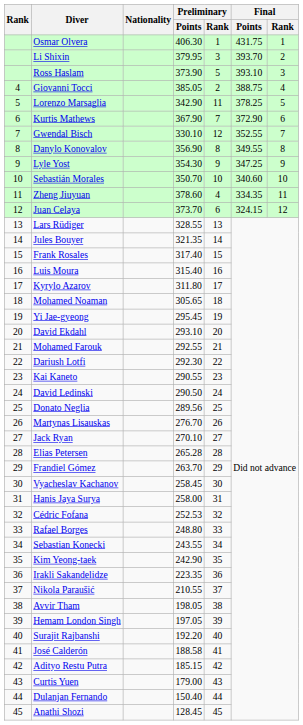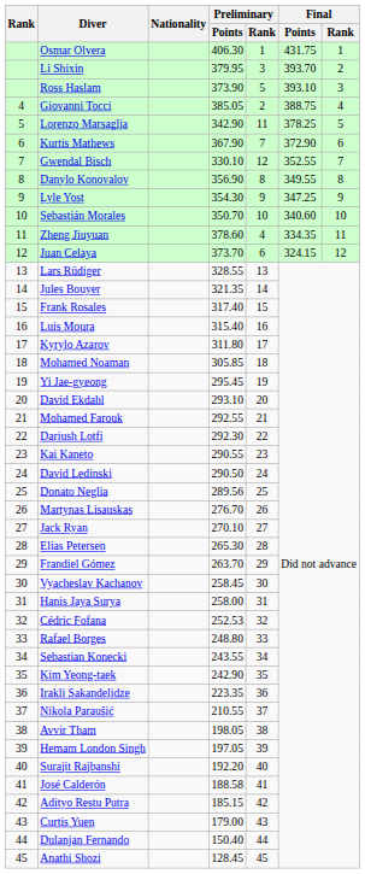 <table class="wikitable sortable" style="text-align:center">
 <tr>
 <th rowspan=2>Rank</th>
 <th rowspan=2>Diver</th>
 <th rowspan=2>Nationality</th>
 <th colspan=2>Preliminary</th>
 <th colspan=2>Final</th>
 </tr>
 <tr>
 <th>Points</th>
 <th>Rank</th>
 <th>Points</th>
 <th>Rank</th>
 </tr>
 <tr bgcolor=ccffcc>
 <td></td>
 <td align=left><a href='#'>Osmar Olvera</a></td>
 <td align=left></td>
 <td>406.30</td>
 <td>1</td>
 <td>431.75</td>
 <td>1</td>
 </tr>
 <tr bgcolor=ccffcc>
 <td></td>
 <td align=left><a href='#'>Li Shixin</a></td>
 <td align=left></td>
 <td>379.95</td>
 <td>3</td>
 <td>393.70</td>
 <td>2</td>
 </tr>
 <tr bgcolor=ccffcc>
 <td></td>
 <td align=left><a href='#'>Ross Haslam</a></td>
 <td align=left></td>
 <td>373.90</td>
 <td>5</td>
 <td>393.10</td>
 <td>3</td>
 </tr>
 <tr bgcolor=ccffcc>
 <td>4</td>
 <td align=left><a href='#'>Giovanni Tocci</a></td>
 <td align=left></td>
 <td>385.05</td>
 <td>2</td>
 <td>388.75</td>
 <td>4</td>
 </tr>
 <tr bgcolor=ccffcc>
 <td>5</td>
 <td align=left><a href='#'>Lorenzo Marsaglia</a></td>
 <td align=left></td>
 <td>342.90</td>
 <td>11</td>
 <td>378.25</td>
 <td>5</td>
 </tr>
 <tr bgcolor=ccffcc>
 <td>6</td>
 <td align=left><a href='#'>Kurtis Mathews</a></td>
 <td align=left></td>
 <td>367.90</td>
 <td>7</td>
 <td>372.90</td>
 <td>6</td>
 </tr>
 <tr bgcolor=ccffcc>
 <td>7</td>
 <td align=left><a href='#'>Gwendal Bisch</a></td>
 <td align=left></td>
 <td>330.10</td>
 <td>12</td>
 <td>352.55</td>
 <td>7</td>
 </tr>
 <tr bgcolor=ccffcc>
 <td>8</td>
 <td align=left><a href='#'>Danylo Konovalov</a></td>
 <td align=left></td>
 <td>356.90</td>
 <td>8</td>
 <td>349.55</td>
 <td>8</td>
 </tr>
 <tr bgcolor=ccffcc>
 <td>9</td>
 <td align=left><a href='#'>Lyle Yost</a></td>
 <td align=left></td>
 <td>354.30</td>
 <td>9</td>
 <td>347.25</td>
 <td>9</td>
 </tr>
 <tr bgcolor=ccffcc>
 <td>10</td>
 <td align=left><a href='#'>Sebastián Morales</a></td>
 <td align=left></td>
 <td>350.70</td>
 <td>10</td>
 <td>340.60</td>
 <td>10</td>
 </tr>
 <tr bgcolor=ccffcc>
 <td>11</td>
 <td align=left><a href='#'>Zheng Jiuyuan</a></td>
 <td align=left></td>
 <td>378.60</td>
 <td>4</td>
 <td>334.35</td>
 <td>11</td>
 </tr>
 <tr bgcolor=ccffcc>
 <td>12</td>
 <td align=left><a href='#'>Juan Celaya</a></td>
 <td align=left></td>
 <td>373.70</td>
 <td>6</td>
 <td>324.15</td>
 <td>12</td>
 </tr>
 <tr>
 <td>13</td>
 <td align=left><a href='#'>Lars Rüdiger</a></td>
 <td align=left></td>
 <td>328.55</td>
 <td>13</td>
 <td rowspan=33 colspan=2>Did not advance</td>
 </tr>
 <tr>
 <td>14</td>
 <td align=left><a href='#'>Jules Bouyer</a></td>
 <td align=left></td>
 <td>321.35</td>
 <td>14</td>
 </tr>
 <tr>
 <td>15</td>
 <td align=left><a href='#'>Frank Rosales</a></td>
 <td align=left></td>
 <td>317.40</td>
 <td>15</td>
 </tr>
 <tr>
 <td>16</td>
 <td align=left><a href='#'>Luis Moura</a></td>
 <td align=left></td>
 <td>315.40</td>
 <td>16</td>
 </tr>
 <tr>
 <td>17</td>
 <td align=left><a href='#'>Kyrylo Azarov</a></td>
 <td align=left></td>
 <td>311.80</td>
 <td>17</td>
 </tr>
 <tr>
 <td>18</td>
 <td align=left><a href='#'>Mohamed Noaman</a></td>
 <td align=left></td>
-<td>305.65</td>
+<td>305.85</td>
 <td>18</td>
 </tr>
 <tr>
 <td>19</td>
 <td align=left><a href='#'>Yi Jae-gyeong</a></td>
 <td align=left></td>
 <td>295.45</td>
 <td>19</td>
 </tr>
 <tr>
 <td>20</td>
 <td align=left><a href='#'>David Ekdahl</a></td>
 <td align=left></td>
 <td>293.10</td>
 <td>20</td>
 </tr>
 <tr>
 <td>21</td>
 <td align=left><a href='#'>Mohamed Farouk</a></td>
 <td align=left></td>
 <td>292.55</td>
 <td>21</td>
 </tr>
 <tr>
 <td>22</td>
 <td align=left><a href='#'>Dariush Lotfi</a></td>
 <td align=left></td>
 <td>292.30</td>
 <td>22</td>
 </tr>
 <tr>
 <td>23</td>
 <td align=left><a href='#'>Kai Kaneto</a></td>
 <td align=left></td>
 <td>290.55</td>
 <td>23</td>
 </tr>
 <tr>
 <td>24</td>
 <td align=left><a href='#'>David Ledinski</a></td>
 <td align=left></td>
 <td>290.50</td>
 <td>24</td>
 </tr>
 <tr>
 <td>25</td>
 <td align=left><a href='#'>Donato Neglia</a></td>
 <td align=left></td>
 <td>289.56</td>
 <td>25</td>
 </tr>
 <tr>
 <td>26</td>
 <td align=left><a href='#'>Martynas Lisauskas</a></td>
 <td align=left></td>
 <td>276.70</td>
 <td>26</td>
 </tr>
 <tr>
 <td>27</td>
 <td align=left><a href='#'>Jack Ryan</a></td>
 <td align=left></td>
 <td>270.10</td>
 <td>27</td>
 </tr>
 <tr>
 <td>28</td>
 <td align=left><a href='#'>Elias Petersen</a></td>
 <td align=left></td>
-<td>265.28</td>
+<td>265.30</td>
 <td>28</td>
 </tr>
 <tr>
 <td>29</td>
 <td align=left><a href='#'>Frandiel Gómez</a></td>
 <td align=left></td>
 <td>263.70</td>
 <td>29</td>
 </tr>
 <tr>
 <td>30</td>
 <td align=left><a href='#'>Vyacheslav Kachanov</a></td>
 <td align=left></td>
 <td>258.45</td>
 <td>30</td>
 </tr>
 <tr>
 <td>31</td>
 <td align=left><a href='#'>Hanis Jaya Surya</a></td>
 <td align=left></td>
 <td>258.00</td>
 <td>31</td>
 </tr>
 <tr>
 <td>32</td>
 <td align=left><a href='#'>Cédric Fofana</a></td>
 <td align=left></td>
 <td>252.53</td>
 <td>32</td>
 </tr>
 <tr>
 <td>33</td>
 <td align=left><a href='#'>Rafael Borges</a></td>
 <td align=left></td>
 <td>248.80</td>
 <td>33</td>
 </tr>
 <tr>
 <td>34</td>
 <td align=left><a href='#'>Sebastian Konecki</a></td>
 <td align=left></td>
 <td>243.55</td>
 <td>34</td>
 </tr>
 <tr>
 <td>35</td>
 <td align=left><a href='#'>Kim Yeong-taek</a></td>
 <td align=left></td>
 <td>242.90</td>
 <td>35</td>
 </tr>
 <tr>
 <td>36</td>
 <td align=left><a href='#'>Irakli Sakandelidze</a></td>
 <td align=left></td>
 <td>223.35</td>
 <td>36</td>
 </tr>
 <tr>
 <td>37</td>
 <td align=left><a href='#'>Nikola Paraušić</a></td>
 <td align=left></td>
 <td>210.55</td>
 <td>37</td>
 </tr>
 <tr>
 <td>38</td>
 <td align=left><a href='#'>Avvir Tham</a></td>
 <td align=left></td>
 <td>198.05</td>
 <td>38</td>
 </tr>
 <tr>
 <td>39</td>
 <td align=left><a href='#'>Hemam London Singh</a></td>
 <td align=left></td>
 <td>197.05</td>
 <td>39</td>
 </tr>
 <tr>
 <td>40</td>
 <td align=left><a href='#'>Surajit Rajbanshi</a></td>
 <td align=left></td>
 <td>192.20</td>
 <td>40</td>
 </tr>
 <tr>
 <td>41</td>
 <td align=left><a href='#'>José Calderón</a></td>
 <td align=left></td>
 <td>188.58</td>
 <td>41</td>
 </tr>
 <tr>
 <td>42</td>
 <td align=left><a href='#'>Adityo Restu Putra</a></td>
 <td align=left></td>
 <td>185.15</td>
 <td>42</td>
 </tr>
 <tr>
 <td>43</td>
 <td align=left><a href='#'>Curtis Yuen</a></td>
 <td align=left></td>
 <td>179.00</td>
 <td>43</td>
 </tr>
 <tr>
 <td>44</td>
 <td align=left><a href='#'>Dulanjan Fernando</a></td>
 <td align=left></td>
 <td>150.40</td>
 <td>44</td>
 </tr>
 <tr>
 <td>45</td>
 <td align=left><a href='#'>Anathi Shozi</a></td>
 <td align=left></td>
 <td>128.45</td>
 <td>45</td>
 </tr>
 </table>
